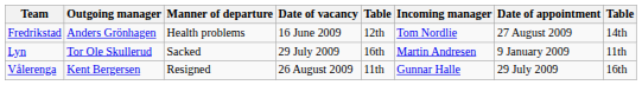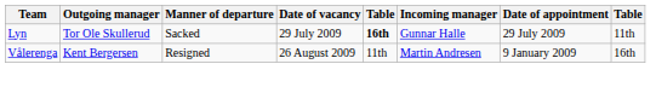 <table class="wikitable">
 <tr>
 <th>Team</th>
 <th>Outgoing manager</th>
 <th>Manner of departure</th>
 <th>Date of vacancy</th>
 <th>Table</th>
 <th>Incoming manager</th>
 <th>Date of appointment</th>
 <th>Table</th>
 </tr>
 <tr>
-<td><a href='#'>Fredrikstad</a></td>
-<td> <a href='#'>Anders Grönhagen</a></td>
-<td>Health problems</td>
-<td>16 June 2009</td>
-<td>12th</td>
-<td> <a href='#'>Tom Nordlie</a></td>
-<td>27 August 2009</td>
-<td>14th</td>
-</tr>
-<tr>
 <td><a href='#'>Lyn</a></td>
 <td> <a href='#'>Tor Ole Skullerud</a></td>
 <td>Sacked</td>
 <td>29 July 2009</td>
-<td>16th</td>
-<td> <a href='#'>Martin Andresen</a></td>
-<td>9 January 2009</td>
+<td><strong>16th</strong></td>
+<td> <a href='#'>Gunnar Halle</a></td>
+<td>29 July 2009</td>
 <td>11th</td>
 </tr>
 <tr>
 <td><a href='#'>Vålerenga</a></td>
 <td> <a href='#'>Kent Bergersen</a></td>
 <td>Resigned</td>
 <td>26 August 2009</td>
 <td>11th</td>
-<td> <a href='#'>Gunnar Halle</a></td>
-<td>29 July 2009</td>
+<td> <a href='#'>Martin Andresen</a></td>
+<td>9 January 2009</td>
 <td>16th</td>
 </tr>
 </table>
